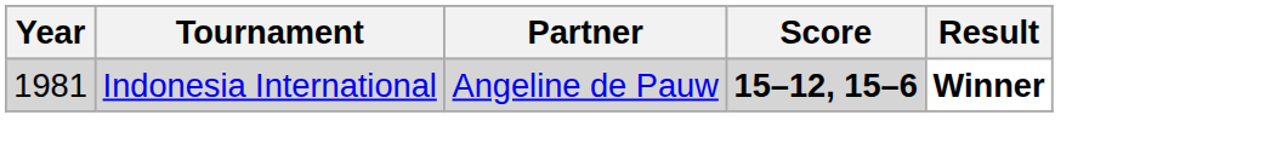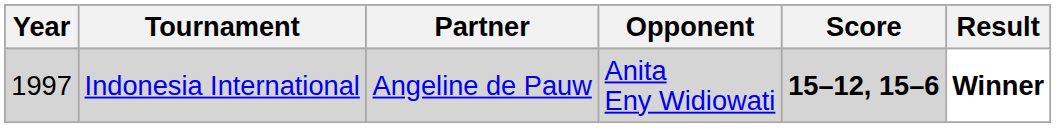 <table class="sortable wikitable" style="font-size: 90%">
 <tr>
 <th>Year</th>
 <th>Tournament</th>
 <th>Partner</th>
+<th>Opponent</th>
 <th>Score</th>
 <th>Result</th>
 </tr>
 <tr style="background:#D5D5D5">
-<td align="center">1981</td>
+<td align="center">1997</td>
 <td align="left"><a href='#'>Indonesia International</a></td>
 <td align="left"> <a href='#'>Angeline de Pauw</a></td>
+<td align="left"> <a href='#'>Anita</a> <br>  <a href='#'>Eny Widiowati</a></td>
 <td align="left"><strong>15–12, 15–6</strong></td>
 <td style="text-align:left; background:white"> <strong>Winner</strong></td>
 </tr>
 </table>
